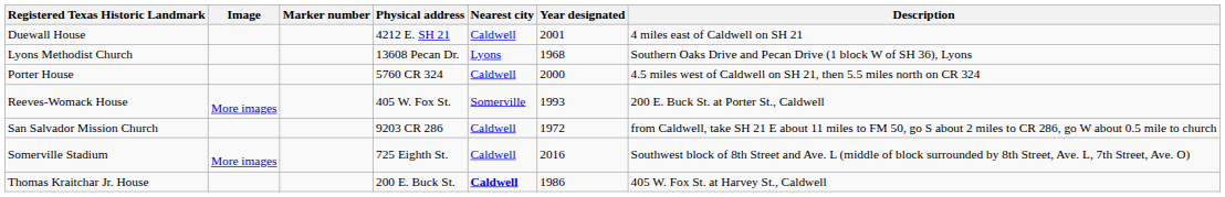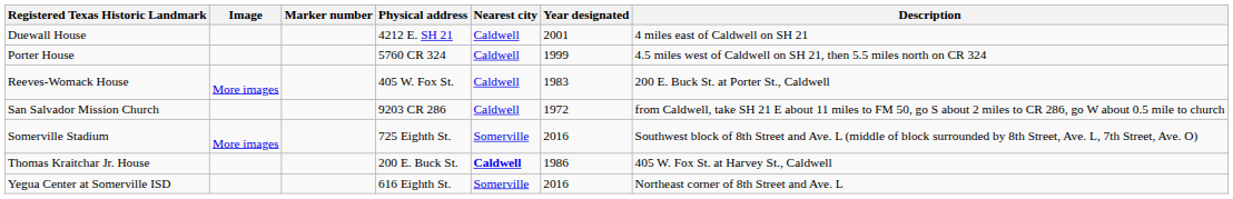 <table class="wikitable sortable">
 <tr>
 <th>Registered Texas Historic Landmark</th>
 <th>Image</th>
 <th>Marker number</th>
 <th>Physical address</th>
 <th>Nearest city</th>
 <th>Year designated</th>
 <th>Description</th>
 </tr>
 <tr>
 <td>Duewall House</td>
 <td></td>
 <td></td>
 <td>4212 E. <a href='#'>SH 21</a><br></td>
 <td><a href='#'>Caldwell</a></td>
 <td>2001</td>
 <td>4 miles east of Caldwell on SH 21</td>
 </tr>
 <tr>
-<td>Lyons Methodist Church</td>
-<td></td>
-<td></td>
-<td>13608 Pecan Dr.<br></td>
-<td><a href='#'>Lyons</a></td>
-<td>1968</td>
-<td>Southern Oaks Drive and Pecan Drive (1 block W of SH 36), Lyons</td>
-</tr>
-<tr>
 <td>Porter House</td>
 <td></td>
 <td></td>
 <td>5760 CR 324<br></td>
 <td><a href='#'>Caldwell</a></td>
-<td>2000</td>
+<td>1999</td>
 <td>4.5 miles west of Caldwell on SH 21, then 5.5 miles north on CR 324</td>
 </tr>
 <tr>
 <td>Reeves-Womack House</td>
 <td><br> <a href='#'>More images</a></td>
 <td></td>
 <td>405 W. Fox St.<br></td>
-<td><a href='#'>Somerville</a></td>
-<td>1993</td>
+<td><a href='#'>Caldwell</a></td>
+<td>1983</td>
 <td>200 E. Buck St. at Porter St., Caldwell</td>
 </tr>
 <tr>
 <td>San Salvador Mission Church</td>
 <td></td>
 <td></td>
 <td>9203 CR 286<br></td>
 <td><a href='#'>Caldwell</a></td>
 <td>1972</td>
 <td>from Caldwell, take SH 21 E about 11 miles to FM 50, go S about 2 miles to CR 286, go W about 0.5 mile to church</td>
 </tr>
 <tr>
 <td>Somerville Stadium</td>
 <td><br> <a href='#'>More images</a></td>
 <td></td>
 <td>725 Eighth St.<br></td>
-<td><a href='#'>Caldwell</a></td>
+<td><a href='#'>Somerville</a></td>
 <td>2016</td>
 <td>Southwest block of 8th Street and Ave. L (middle of block surrounded by 8th Street, Ave. L, 7th Street, Ave. O)</td>
 </tr>
 <tr>
 <td>Thomas Kraitchar Jr. House</td>
 <td></td>
 <td></td>
 <td>200 E. Buck St.<br></td>
 <td><strong><a href='#'>Caldwell</a></strong></td>
 <td>1986</td>
 <td>405 W. Fox St. at Harvey St., Caldwell</td>
 </tr>
+<tr>
+<td>Yegua Center at Somerville ISD</td>
+<td></td>
+<td></td>
+<td>616 Eighth St.<br></td>
+<td><a href='#'>Somerville</a></td>
+<td>2016</td>
+<td>Northeast corner of 8th Street and Ave. L</td>
+</tr>
 </table>
